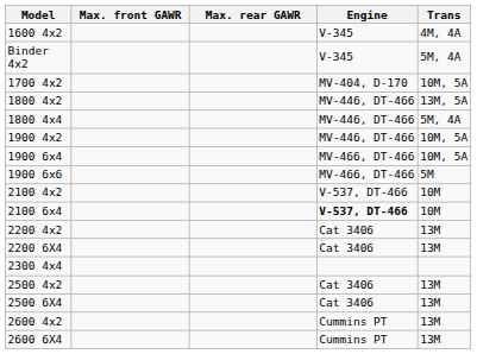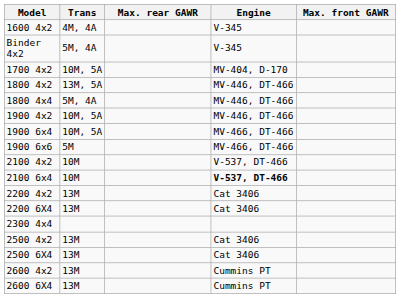 <table class="wikitable">
 <tr>
 <th>Model</th>
-<th>Max. front GAWR</th>
+<th>Trans </th>
 <th>Max. rear GAWR</th>
 <th>Engine</th>
-<th>Trans </th>
+<th>Max. front GAWR</th>
 </tr>
 <tr>
 <td style="width: 70px;">1600 4x2</td>
-<td style="width: 130px;"></td>
+<td>4M, 4A</td>
 <td style="width: 140px;"></td>
 <td style="width: 110px;">V-345</td>
-<td>4M, 4A</td>
+<td style="width: 130px;"></td>
 </tr>
 <tr>
 <td>Binder 4x2</td>
-<td></td>
+<td>5M, 4A</td>
 <td></td>
 <td>V-345</td>
-<td>5M, 4A</td>
+<td></td>
 </tr>
 <tr>
 <td>1700 4x2</td>
-<td></td>
+<td>10M, 5A</td>
 <td></td>
 <td>MV-404, D-170</td>
-<td>10M, 5A</td>
+<td></td>
 </tr>
 <tr>
 <td>1800 4x2</td>
-<td></td>
+<td>13M, 5A</td>
 <td></td>
 <td>MV-446, DT-466</td>
-<td>13M, 5A</td>
+<td></td>
 </tr>
 <tr>
 <td>1800 4x4</td>
-<td></td>
+<td>5M, 4A</td>
 <td></td>
 <td>MV-446, DT-466</td>
-<td>5M, 4A</td>
+<td></td>
 </tr>
 <tr>
 <td>1900 4x2</td>
-<td></td>
+<td>10M, 5A</td>
 <td></td>
 <td>MV-446, DT-466</td>
-<td>10M, 5A</td>
+<td></td>
 </tr>
 <tr>
 <td>1900 6x4</td>
-<td></td>
+<td>10M, 5A</td>
 <td></td>
 <td>MV-466, DT-466</td>
-<td>10M, 5A</td>
+<td></td>
 </tr>
 <tr>
 <td>1900 6x6</td>
-<td></td>
+<td>5M</td>
 <td></td>
 <td>MV-466, DT-466</td>
-<td>5M</td>
+<td></td>
 </tr>
 <tr>
 <td>2100 4x2</td>
-<td></td>
+<td>10M</td>
 <td></td>
 <td>V-537, DT-466</td>
-<td>10M</td>
+<td></td>
 </tr>
 <tr>
 <td>2100 6x4</td>
-<td></td>
+<td>10M</td>
 <td></td>
 <td><strong>V-537, DT-466</strong></td>
-<td>10M</td>
+<td></td>
 </tr>
 <tr>
 <td>2200 4x2</td>
-<td></td>
+<td>13M</td>
 <td></td>
 <td>Cat 3406</td>
-<td>13M</td>
+<td></td>
 </tr>
 <tr>
 <td>2200 6X4</td>
-<td></td>
+<td>13M</td>
 <td></td>
 <td>Cat 3406</td>
-<td>13M</td>
+<td></td>
 </tr>
 <tr>
 <td>2300 4x4</td>
 <td></td>
 <td></td>
 <td></td>
 <td></td>
 </tr>
 <tr>
 <td>2500 4x2</td>
-<td></td>
+<td>13M</td>
 <td></td>
 <td>Cat 3406</td>
-<td>13M</td>
+<td></td>
 </tr>
 <tr>
 <td>2500 6X4</td>
-<td></td>
+<td>13M</td>
 <td></td>
 <td>Cat 3406</td>
-<td>13M</td>
+<td></td>
 </tr>
 <tr>
 <td>2600 4x2</td>
-<td></td>
+<td>13M</td>
 <td></td>
 <td>Cummins PT</td>
-<td>13M</td>
+<td></td>
 </tr>
 <tr>
 <td>2600 6X4</td>
-<td></td>
+<td>13M</td>
 <td></td>
 <td>Cummins PT</td>
-<td>13M</td>
+<td></td>
 </tr>
 </table>
